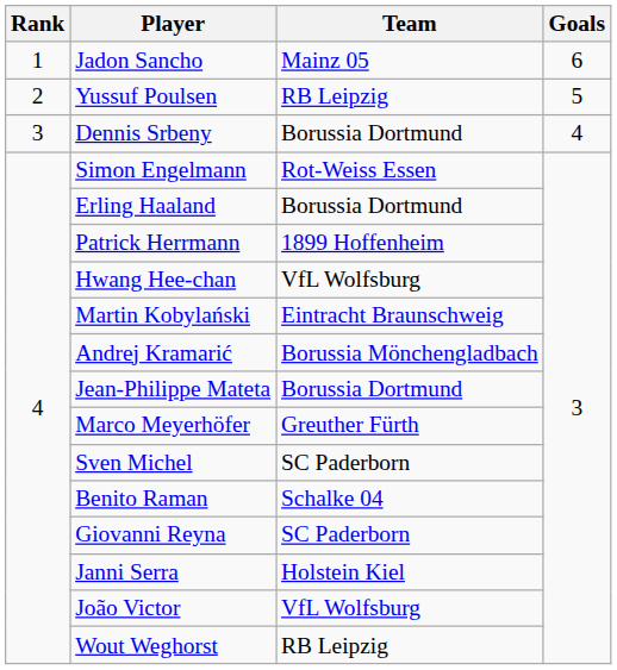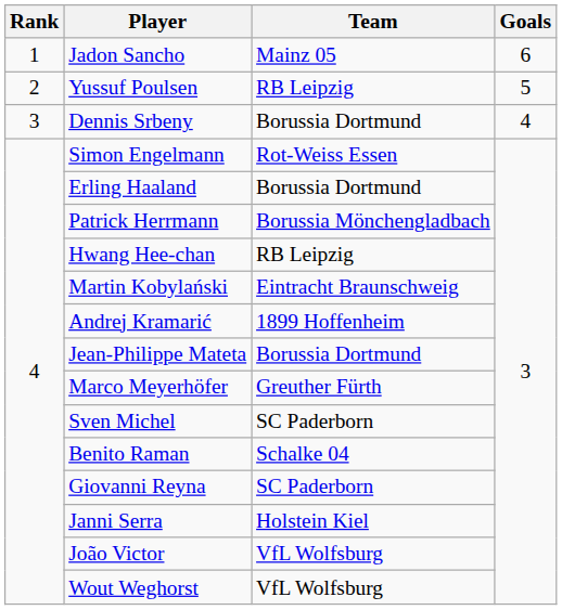 <table class="wikitable" style="text-align:center;">
 <tr>
 <th>Rank</th>
 <th>Player</th>
 <th>Team</th>
 <th>Goals</th>
 </tr>
 <tr>
 <td>1</td>
 <td style="text-align:left;"> <a href='#'>Jadon Sancho</a></td>
 <td style="text-align:left;"><a href='#'>Mainz 05</a></td>
 <td>6</td>
 </tr>
 <tr>
 <td>2</td>
 <td style="text-align:left;"> <a href='#'>Yussuf Poulsen</a></td>
 <td style="text-align:left;"><a href='#'>RB Leipzig</a></td>
 <td>5</td>
 </tr>
 <tr>
 <td>3</td>
 <td style="text-align:left;"> <a href='#'>Dennis Srbeny</a></td>
 <td style="text-align:left;">Borussia Dortmund</td>
 <td>4</td>
 </tr>
 <tr>
 <td rowspan="14">4</td>
 <td style="text-align:left;"> <a href='#'>Simon Engelmann</a></td>
 <td style="text-align:left;"><a href='#'>Rot-Weiss Essen</a></td>
 <td rowspan="14">3</td>
 </tr>
 <tr>
 <td style="text-align:left;"> <a href='#'>Erling Haaland</a></td>
 <td style="text-align:left;">Borussia Dortmund</td>
 </tr>
 <tr>
 <td style="text-align:left;"> <a href='#'>Patrick Herrmann</a></td>
-<td style="text-align:left;"><a href='#'>1899 Hoffenheim</a></td>
+<td style="text-align:left;"><a href='#'>Borussia Mönchengladbach</a></td>
 </tr>
 <tr>
 <td style="text-align:left;"> <a href='#'>Hwang Hee-chan</a></td>
-<td style="text-align:left;">VfL Wolfsburg</td>
+<td style="text-align:left;">RB Leipzig</td>
 </tr>
 <tr>
 <td style="text-align:left;"> <a href='#'>Martin Kobylański</a></td>
 <td style="text-align:left;"><a href='#'>Eintracht Braunschweig</a></td>
 </tr>
 <tr>
 <td style="text-align:left;"> <a href='#'>Andrej Kramarić</a></td>
-<td style="text-align:left;"><a href='#'>Borussia Mönchengladbach</a></td>
+<td style="text-align:left;"><a href='#'>1899 Hoffenheim</a></td>
 </tr>
 <tr>
 <td style="text-align:left;"> <a href='#'>Jean-Philippe Mateta</a></td>
 <td style="text-align:left;"><a href='#'>Borussia Dortmund</a></td>
 </tr>
 <tr>
 <td style="text-align:left;"> <a href='#'>Marco Meyerhöfer</a></td>
 <td style="text-align:left;"><a href='#'>Greuther Fürth</a></td>
 </tr>
 <tr>
 <td style="text-align:left;"> <a href='#'>Sven Michel</a></td>
 <td style="text-align:left;">SC Paderborn</td>
 </tr>
 <tr>
 <td style="text-align:left;"> <a href='#'>Benito Raman</a></td>
 <td style="text-align:left;"><a href='#'>Schalke 04</a></td>
 </tr>
 <tr>
 <td style="text-align:left;"> <a href='#'>Giovanni Reyna</a></td>
 <td style="text-align:left;"><a href='#'>SC Paderborn</a></td>
 </tr>
 <tr>
 <td style="text-align:left;"> <a href='#'>Janni Serra</a></td>
 <td style="text-align:left;"><a href='#'>Holstein Kiel</a></td>
 </tr>
 <tr>
 <td style="text-align:left;"> <a href='#'>João Victor</a></td>
 <td style="text-align:left;"><a href='#'>VfL Wolfsburg</a></td>
 </tr>
 <tr>
 <td style="text-align:left;"> <a href='#'>Wout Weghorst</a></td>
-<td style="text-align:left;">RB Leipzig</td>
+<td style="text-align:left;">VfL Wolfsburg</td>
 </tr>
 </table>
